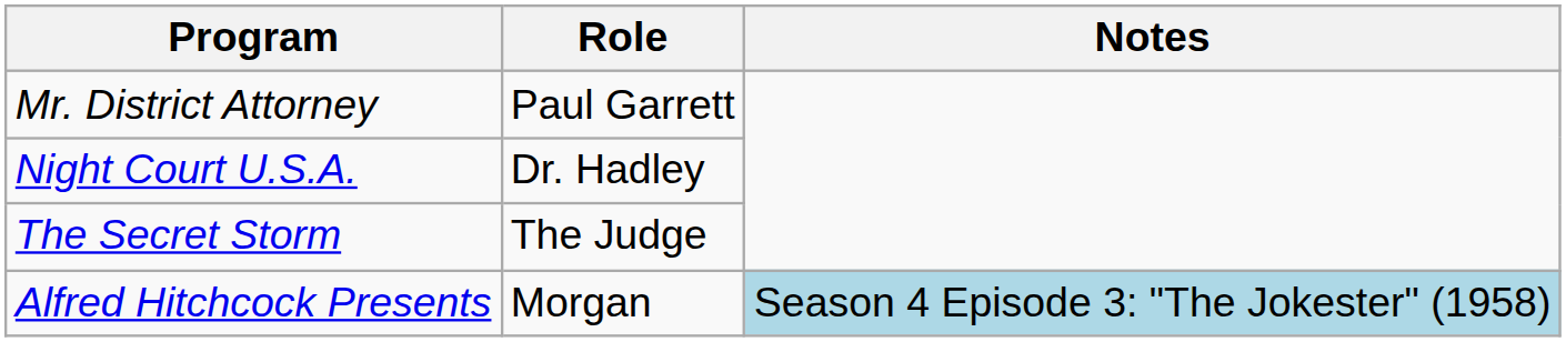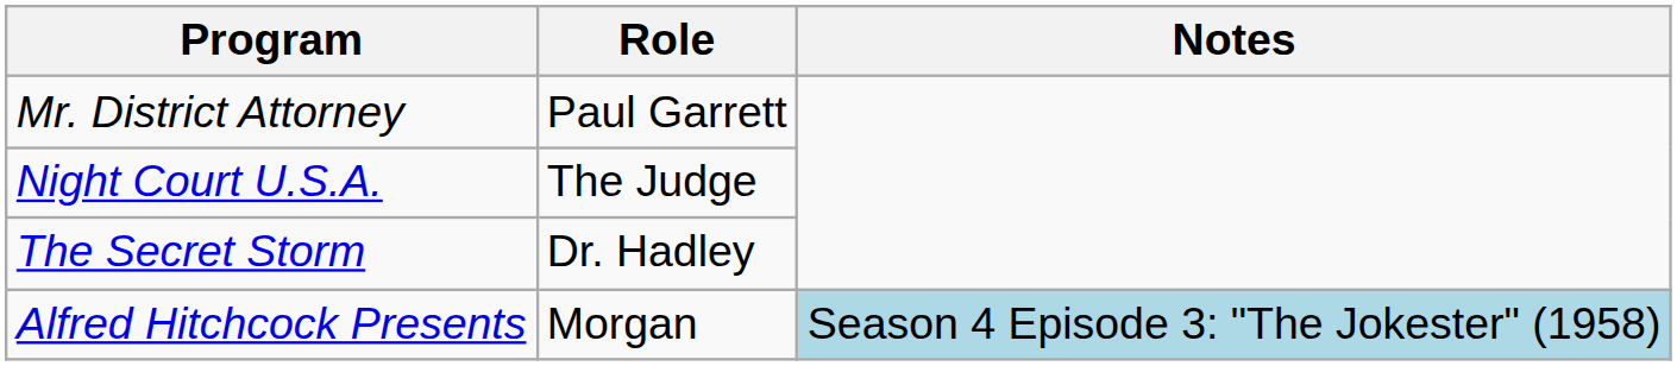 <table class="wikitable">
 <tr>
 <th>Program</th>
 <th>Role</th>
 <th>Notes</th>
 </tr>
 <tr>
 <td><em>Mr. District Attorney</em></td>
 <td>Paul Garrett</td>
 </tr>
 <tr>
 <td><em><a href='#'>Night Court U.S.A.</a></em></td>
-<td>Dr. Hadley</td>
+<td>The Judge</td>
 </tr>
 <tr>
 <td><em><a href='#'>The Secret Storm</a></em></td>
-<td>The Judge</td>
+<td>Dr. Hadley</td>
 </tr>
 <tr>
 <td><em><a href='#'>Alfred Hitchcock Presents</a></em></td>
 <td>Morgan</td>
 <td style="background: lightblue;">Season 4 Episode 3: "The Jokester" (1958)</td>
 </tr>
 </table>
